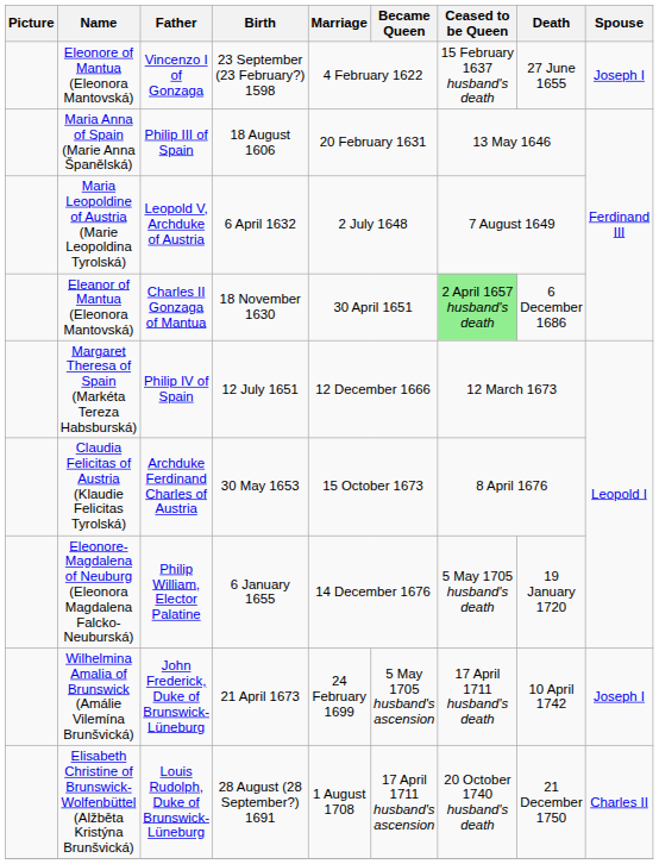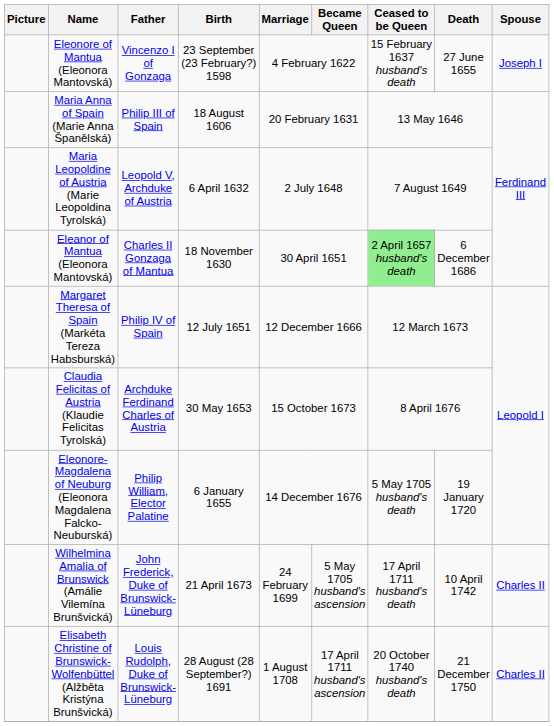 <table width=95% class="wikitable">
 <tr>
 <th width = "8%">Picture</th>
 <th width = "10%">Name</th>
 <th width = "9%">Father</th>
 <th width = "10%">Birth</th>
 <th width = "8%">Marriage</th>
 <th width = "8%">Became Queen</th>
 <th width = "10%">Ceased to be Queen</th>
 <th width = "10%">Death</th>
 <th width = "7%">Spouse</th>
 </tr>
 <tr>
 <td align=center></td>
 <td align=center><a href='#'>Eleonore of Mantua</a><br>(Eleonora Mantovská)</td>
 <td align="center"><a href='#'>Vincenzo I of Gonzaga</a></td>
 <td align="center">23 September (23 February?) 1598</td>
 <td align="center" colspan="2">4 February 1622</td>
 <td align="center">15 February 1637<br><em>husband's death</em></td>
 <td align="center">27 June 1655</td>
 <td align="center"><a href='#'>Joseph I</a></td>
 </tr>
 <tr>
 <td align=center></td>
 <td align=center><a href='#'>Maria Anna of Spain</a><br>(Marie Anna Španělská)</td>
 <td align="center"><a href='#'>Philip III of Spain</a></td>
 <td align="center">18 August 1606</td>
 <td align="center" colspan="2">20 February 1631</td>
 <td align="center" colspan="2">13 May 1646</td>
 <td align="center" rowspan="3"><a href='#'>Ferdinand III</a></td>
 </tr>
 <tr>
 <td align=center></td>
 <td align=center><a href='#'>Maria Leopoldine of Austria</a><br>(Marie Leopoldina Tyrolská)</td>
 <td align="center"><a href='#'>Leopold V, Archduke of Austria</a></td>
 <td align="center">6 April 1632</td>
 <td align="center" colspan="2">2 July 1648</td>
 <td align="center" colspan="2">7 August 1649</td>
 </tr>
 <tr>
 <td align=center></td>
 <td align=center><a href='#'>Eleanor of Mantua</a><br>(Eleonora Mantovská)</td>
 <td align="center"><a href='#'>Charles II Gonzaga of Mantua</a></td>
 <td align="center">18 November 1630</td>
 <td align="center" colspan="2">30 April 1651</td>
 <td align="center" style="background: lightgreen;">2 April 1657 <br><em>husband's death</em></td>
 <td align="center">6 December 1686</td>
 </tr>
 <tr>
 <td align=center></td>
 <td align=center><a href='#'>Margaret Theresa of Spain</a><br>(Markéta Tereza Habsburská)</td>
 <td align="center"><a href='#'>Philip IV of Spain</a></td>
 <td align="center">12 July 1651</td>
 <td align="center" colspan="2">12 December 1666</td>
 <td align="center" colspan="2">12 March 1673</td>
 <td align="center" rowspan="3"><a href='#'>Leopold I</a></td>
 </tr>
 <tr>
 <td align=center></td>
 <td align=center><a href='#'>Claudia Felicitas of Austria</a><br>(Klaudie Felicitas Tyrolská)</td>
 <td align="center"><a href='#'>Archduke Ferdinand Charles of Austria</a></td>
 <td align="center">30 May 1653</td>
 <td align="center" colspan="2">15 October 1673</td>
 <td align="center" colspan="2">8 April 1676</td>
 </tr>
 <tr>
 <td align=center></td>
 <td align=center><a href='#'>Eleonore-Magdalena of Neuburg</a><br>(Eleonora Magdalena Falcko-Neuburská)</td>
 <td align="center"><a href='#'>Philip William, Elector Palatine</a></td>
 <td align="center">6 January 1655</td>
 <td align="center" colspan="2">14 December 1676</td>
 <td align="center">5 May 1705<br><em>husband's death</em></td>
 <td align="center">19 January 1720</td>
 </tr>
 <tr>
 <td align=center></td>
 <td align=center><a href='#'>Wilhelmina Amalia of Brunswick</a> <br>(Amálie Vilemína Brunšvická)</td>
 <td align="center"><a href='#'>John Frederick, Duke of Brunswick-Lüneburg</a></td>
 <td align="center">21 April 1673</td>
 <td align="center">24 February 1699</td>
 <td align="center">5 May 1705<br><em>husband's ascension</em></td>
 <td align="center">17 April 1711<br><em>husband's death</em></td>
 <td align="center">10 April 1742</td>
-<td align="center"><a href='#'>Joseph I</a></td>
+<td align="center"><a href='#'>Charles II</a></td>
 </tr>
 <tr>
 <td align=center></td>
 <td align=center><a href='#'>Elisabeth Christine of Brunswick-Wolfenbüttel</a><br>(Alžběta Kristýna Brunšvická)</td>
 <td align="center"><a href='#'>Louis Rudolph, Duke of Brunswick-Lüneburg</a></td>
 <td align="center">28 August (28 September?) 1691</td>
 <td align="center">1 August 1708</td>
 <td align="center">17 April 1711<br><em>husband's ascension</em></td>
 <td align="center">20 October 1740<br><em>husband's death</em></td>
 <td align="center">21 December 1750</td>
 <td align="center"><a href='#'>Charles II</a></td>
 </tr>
 <tr>
 </tr>
 </table>
